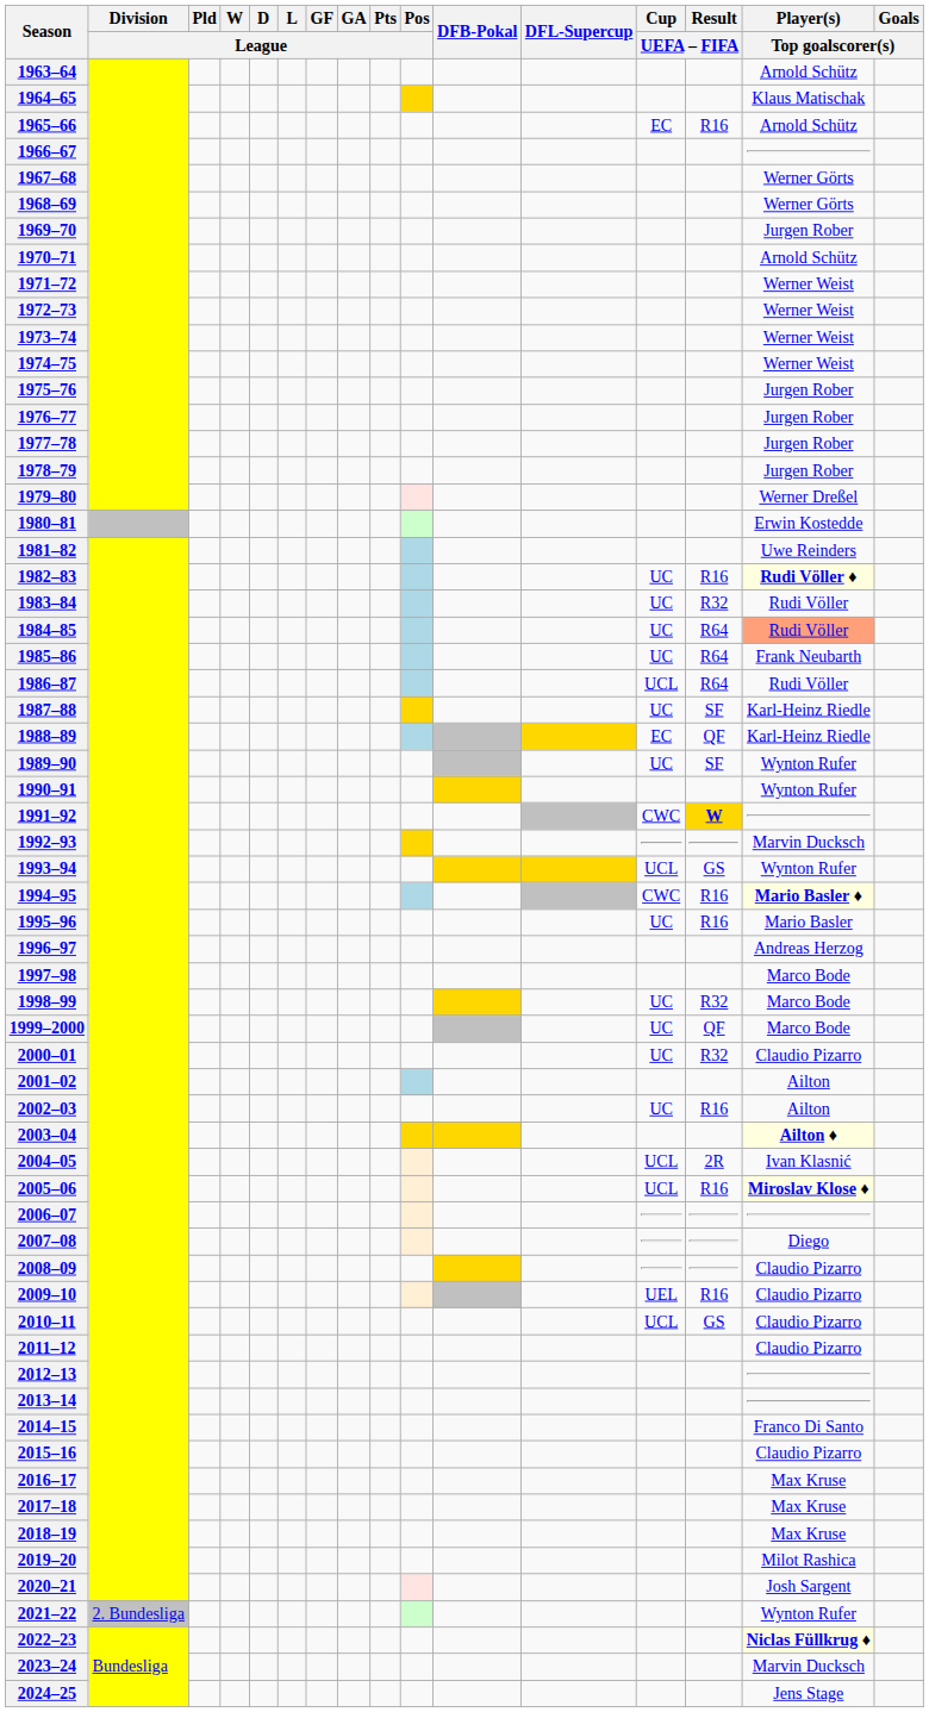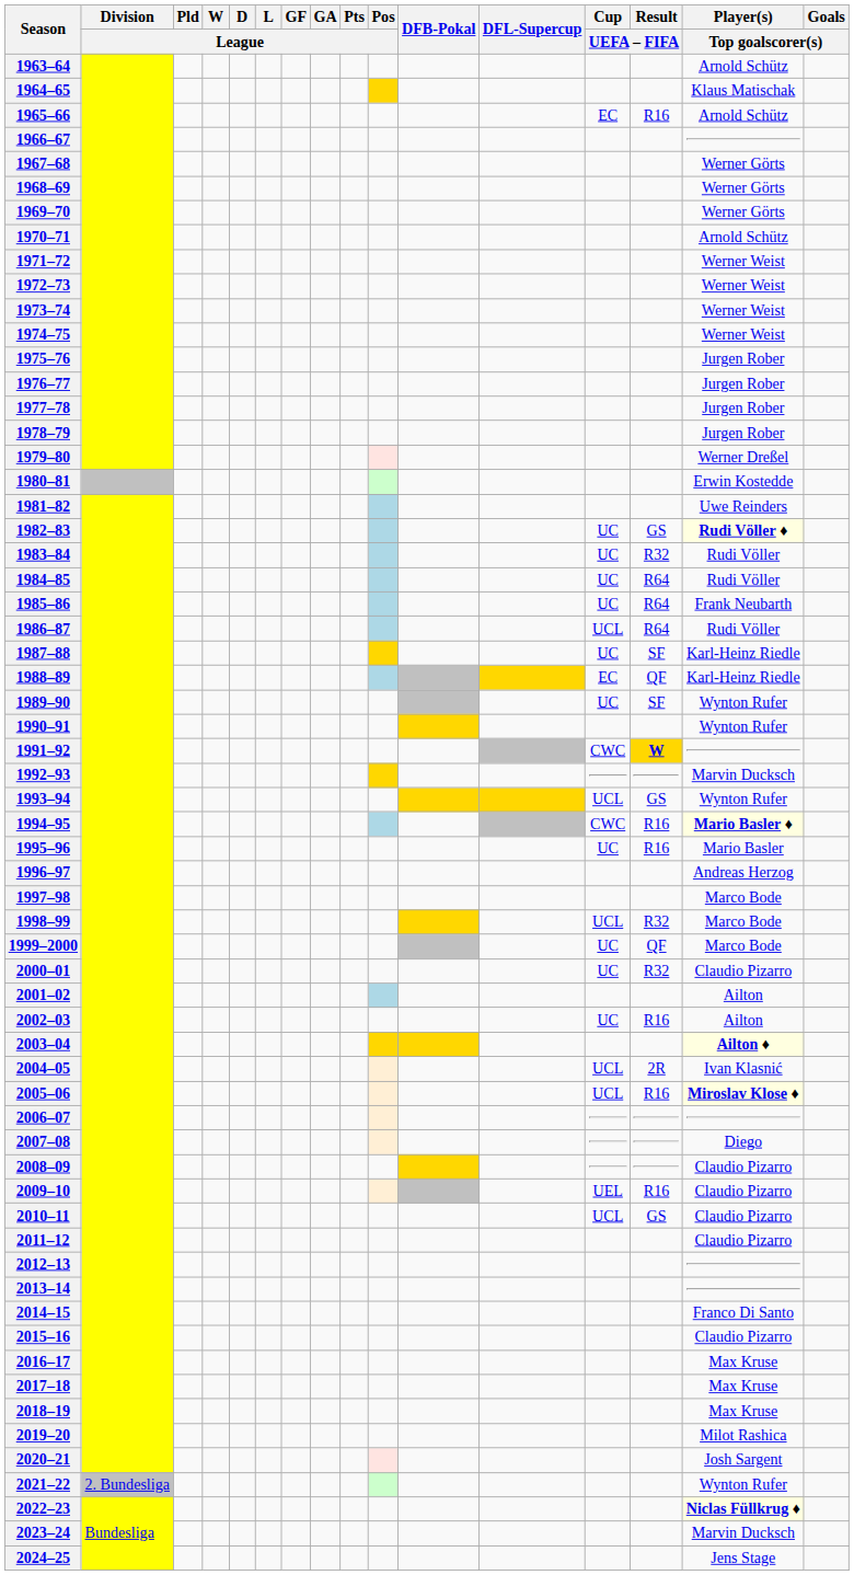 <table class="wikitable sortable" style="text-align: center">
 <tr>
 <th rowspan="2" scope="col">Season</th>
 <th scope="col">Division</th>
 <th style="width:20px;" scope="col">Pld</th>
 <th style="width:20px;" scope="col">W</th>
 <th style="width:20px;" scope="col">D</th>
 <th style="width:20px;" scope="col">L</th>
 <th style="width:20px;" scope="col">GF</th>
 <th style="width:20px;" scope="col">GA</th>
 <th style="width:20px;" scope="col">Pts</th>
 <th style="width:20px;" scope="col">Pos</th>
 <th rowspan="2" scope="col"><a href='#'>DFB-Pokal</a></th>
 <th rowspan="2" scope="col"><a href='#'>DFL-Supercup</a></th>
 <th scope="col">Cup</th>
 <th scope="col">Result</th>
 <th scope="col">Player(s)</th>
 <th scope="col">Goals</th>
 </tr>
 <tr class="unsortable">
 <th colspan="9" scope="col">League</th>
 <th colspan="2" scope="col"><a href='#'>UEFA</a> – <a href='#'>FIFA</a></th>
 <th colspan="2" scope="col">Top goalscorer(s)</th>
 </tr>
 <tr>
 <th scope="row"><a href='#'>1963–64</a></th>
 <td style="text-align:left; background:yellow" rowspan="17"></td>
 <td></td>
 <td></td>
 <td></td>
 <td></td>
 <td></td>
 <td></td>
 <td></td>
 <td></td>
 <td></td>
 <td></td>
 <td></td>
 <td></td>
 <td style="text-align:centre"><a href='#'>Arnold Schütz</a></td>
 <td></td>
 </tr>
 <tr>
 <th scope="row"><a href='#'>1964–65</a></th>
 <td></td>
 <td></td>
 <td></td>
 <td></td>
 <td></td>
 <td></td>
 <td></td>
 <td style=background:gold><span></span></td>
 <td></td>
 <td></td>
 <td></td>
 <td></td>
 <td style="text-align:centre"><a href='#'>Klaus Matischak</a></td>
 <td></td>
 </tr>
 <tr>
 <th scope="row"><a href='#'>1965–66</a></th>
 <td></td>
 <td></td>
 <td></td>
 <td></td>
 <td></td>
 <td></td>
 <td></td>
 <td></td>
 <td></td>
 <td></td>
 <td><a href='#'>EC</a></td>
 <td><a href='#'>R16</a></td>
 <td style="text-align:centre"><a href='#'>Arnold Schütz</a></td>
 <td></td>
 </tr>
 <tr>
 <th scope="row"><a href='#'>1966–67</a></th>
 <td></td>
 <td></td>
 <td></td>
 <td></td>
 <td></td>
 <td></td>
 <td></td>
 <td></td>
 <td></td>
 <td></td>
 <td></td>
 <td></td>
 <td style="text-align:centre"><hr><div></div></td>
 <td></td>
 </tr>
 <tr>
 <th scope="row"><a href='#'>1967–68</a></th>
 <td></td>
 <td></td>
 <td></td>
 <td></td>
 <td></td>
 <td></td>
 <td></td>
 <td></td>
 <td></td>
 <td></td>
 <td></td>
 <td></td>
 <td style="text-align:centre"><a href='#'>Werner Görts</a></td>
 <td></td>
 </tr>
 <tr>
 <th scope="row"><a href='#'>1968–69</a></th>
 <td></td>
 <td></td>
 <td></td>
 <td></td>
 <td></td>
 <td></td>
 <td></td>
 <td></td>
 <td></td>
 <td></td>
 <td></td>
 <td></td>
 <td style="text-align:centre"><a href='#'>Werner Görts</a></td>
 <td></td>
 </tr>
 <tr>
 <th scope="row"><a href='#'>1969–70</a></th>
 <td></td>
 <td></td>
 <td></td>
 <td></td>
 <td></td>
 <td></td>
 <td></td>
 <td></td>
 <td></td>
 <td></td>
 <td></td>
 <td></td>
-<td style="text-align:centre"><a href='#'>Jurgen Rober</a></td>
+<td style="text-align:centre"><a href='#'>Werner Görts</a></td>
 <td></td>
 </tr>
 <tr>
 <th scope="row"><a href='#'>1970–71</a></th>
 <td></td>
 <td></td>
 <td></td>
 <td></td>
 <td></td>
 <td></td>
 <td></td>
 <td></td>
 <td></td>
 <td></td>
 <td></td>
 <td></td>
 <td style="text-align:centre"><a href='#'>Arnold Schütz</a></td>
 <td></td>
 </tr>
 <tr>
 <th scope="row"><a href='#'>1971–72</a></th>
 <td></td>
 <td></td>
 <td></td>
 <td></td>
 <td></td>
 <td></td>
 <td></td>
 <td></td>
 <td></td>
 <td></td>
 <td></td>
 <td></td>
 <td style="text-align:centre"><a href='#'>Werner Weist</a></td>
 <td></td>
 </tr>
 <tr>
 <th scope="row"><a href='#'>1972–73</a></th>
 <td></td>
 <td></td>
 <td></td>
 <td></td>
 <td></td>
 <td></td>
 <td></td>
 <td></td>
 <td></td>
 <td></td>
 <td></td>
 <td></td>
 <td style="text-align:centre"><a href='#'>Werner Weist</a></td>
 <td></td>
 </tr>
 <tr>
 <th scope="row"><a href='#'>1973–74</a></th>
 <td></td>
 <td></td>
 <td></td>
 <td></td>
 <td></td>
 <td></td>
 <td></td>
 <td></td>
 <td></td>
 <td></td>
 <td></td>
 <td></td>
 <td style="text-align:centre"><a href='#'>Werner Weist</a></td>
 <td></td>
 </tr>
 <tr>
 <th scope="row"><a href='#'>1974–75</a></th>
 <td></td>
 <td></td>
 <td></td>
 <td></td>
 <td></td>
 <td></td>
 <td></td>
 <td></td>
 <td></td>
 <td></td>
 <td></td>
 <td></td>
 <td style="text-align:centre"><a href='#'>Werner Weist</a></td>
 <td></td>
 </tr>
 <tr>
 <th scope="row"><a href='#'>1975–76</a></th>
 <td></td>
 <td></td>
 <td></td>
 <td></td>
 <td></td>
 <td></td>
 <td></td>
 <td></td>
 <td></td>
 <td></td>
 <td></td>
 <td></td>
 <td style="text-align:centre"><a href='#'>Jurgen Rober</a></td>
 <td></td>
 </tr>
 <tr>
 <th scope="row"><a href='#'>1976–77</a></th>
 <td></td>
 <td></td>
 <td></td>
 <td></td>
 <td></td>
 <td></td>
 <td></td>
 <td></td>
 <td></td>
 <td></td>
 <td></td>
 <td></td>
 <td style="text-align:centre"><a href='#'>Jurgen Rober</a></td>
 <td></td>
 </tr>
 <tr>
 <th scope="row"><a href='#'>1977–78</a></th>
 <td></td>
 <td></td>
 <td></td>
 <td></td>
 <td></td>
 <td></td>
 <td></td>
 <td></td>
 <td></td>
 <td></td>
 <td></td>
 <td></td>
 <td style="text-align:centre"><a href='#'>Jurgen Rober</a></td>
 <td></td>
 </tr>
 <tr>
 <th scope="row"><a href='#'>1978–79</a></th>
 <td></td>
 <td></td>
 <td></td>
 <td></td>
 <td></td>
 <td></td>
 <td></td>
 <td></td>
 <td></td>
 <td></td>
 <td></td>
 <td></td>
 <td style="text-align:centre"><a href='#'>Jurgen Rober</a></td>
 <td></td>
 </tr>
 <tr>
 <th scope="row"><a href='#'>1979–80</a></th>
 <td></td>
 <td></td>
 <td></td>
 <td></td>
 <td></td>
 <td></td>
 <td></td>
 <td style=background:MistyRose> </td>
 <td></td>
 <td></td>
 <td></td>
 <td></td>
 <td style="text-align:centre"><a href='#'>Werner Dreßel</a></td>
 <td></td>
 </tr>
 <tr>
 <th scope="row"><a href='#'>1980–81</a></th>
 <td style="text-align:left; background:silver" rowspan="1"></td>
 <td></td>
 <td></td>
 <td></td>
 <td></td>
 <td></td>
 <td></td>
 <td></td>
 <td style=background:#cfc> </td>
 <td></td>
 <td></td>
 <td></td>
 <td></td>
 <td style="text-align:centre"><a href='#'>Erwin Kostedde</a></td>
 <td></td>
 </tr>
 <tr>
 <th scope="row"><a href='#'>1981–82</a></th>
 <td style="text-align:left; background:yellow" rowspan="40"></td>
 <td></td>
 <td></td>
 <td></td>
 <td></td>
 <td></td>
 <td></td>
 <td></td>
 <td style=background:lightblue></td>
 <td></td>
 <td></td>
 <td></td>
 <td></td>
 <td style="text-align:centre"><a href='#'>Uwe Reinders</a></td>
 <td></td>
 </tr>
 <tr>
 <th scope="row"><a href='#'>1982–83</a></th>
 <td></td>
 <td></td>
 <td></td>
 <td></td>
 <td></td>
 <td></td>
 <td></td>
 <td style=background:lightblue></td>
 <td></td>
 <td></td>
 <td><a href='#'>UC</a></td>
-<td><a href='#'>R16</a></td>
+<td><a href='#'>GS</a></td>
 <td style="text-align:centre; background:lightyellow"><strong><a href='#'>Rudi Völler</a></strong> ♦</td>
 <td></td>
 </tr>
 <tr>
 <th scope="row"><a href='#'>1983–84</a></th>
 <td></td>
 <td></td>
 <td></td>
 <td></td>
 <td></td>
 <td></td>
 <td></td>
 <td style=background:lightblue></td>
 <td></td>
 <td></td>
 <td><a href='#'>UC</a></td>
 <td><a href='#'>R32</a></td>
 <td style="text-align:centre"><a href='#'>Rudi Völler</a></td>
 <td></td>
 </tr>
 <tr>
 <th scope="row"><a href='#'>1984–85</a></th>
 <td></td>
 <td></td>
 <td></td>
 <td></td>
 <td></td>
 <td></td>
 <td></td>
 <td style=background:lightblue></td>
 <td></td>
 <td></td>
 <td><a href='#'>UC</a></td>
 <td><a href='#'>R64</a></td>
-<td style="background: lightsalmon; text-align:centre"><a href='#'>Rudi Völler</a></td>
+<td style="text-align:centre"><a href='#'>Rudi Völler</a></td>
 <td></td>
 </tr>
 <tr>
 <th scope="row"><a href='#'>1985–86</a></th>
 <td></td>
 <td></td>
 <td></td>
 <td></td>
 <td></td>
 <td></td>
 <td></td>
 <td style=background:lightblue></td>
 <td></td>
 <td></td>
 <td><a href='#'>UC</a></td>
 <td><a href='#'>R64</a></td>
 <td style="text-align:centre"><a href='#'>Frank Neubarth</a></td>
 <td></td>
 </tr>
 <tr>
 <th scope="row"><a href='#'>1986–87</a></th>
 <td></td>
 <td></td>
 <td></td>
 <td></td>
 <td></td>
 <td></td>
 <td></td>
 <td style=background:lightblue></td>
 <td></td>
 <td></td>
 <td><a href='#'>UCL</a></td>
 <td><a href='#'>R64</a></td>
 <td style="text-align:centre"><a href='#'>Rudi Völler</a></td>
 <td></td>
 </tr>
 <tr>
 <th scope="row"><a href='#'>1987–88</a></th>
 <td></td>
 <td></td>
 <td></td>
 <td></td>
 <td></td>
 <td></td>
 <td></td>
 <td style=background:gold><span></span></td>
 <td></td>
 <td></td>
 <td><a href='#'>UC</a></td>
 <td><a href='#'>SF</a></td>
 <td style="text-align:centre"><a href='#'>Karl-Heinz Riedle</a></td>
 <td></td>
 </tr>
 <tr>
 <th scope="row"><a href='#'>1988–89</a></th>
 <td></td>
 <td></td>
 <td></td>
 <td></td>
 <td></td>
 <td></td>
 <td></td>
 <td style=background:lightblue></td>
 <td style=background:silver></td>
 <td style=background:gold></td>
 <td><a href='#'>EC</a></td>
 <td><a href='#'>QF</a></td>
 <td style="text-align:centre"><a href='#'>Karl-Heinz Riedle</a></td>
 <td></td>
 </tr>
 <tr>
 <th scope="row"><a href='#'>1989–90</a></th>
 <td></td>
 <td></td>
 <td></td>
 <td></td>
 <td></td>
 <td></td>
 <td></td>
 <td></td>
 <td style=background:silver></td>
 <td></td>
 <td><a href='#'>UC</a></td>
 <td><a href='#'>SF</a></td>
 <td style="text-align:centre"><a href='#'>Wynton Rufer</a></td>
 <td></td>
 </tr>
 <tr>
 <th scope="row"><a href='#'>1990–91</a></th>
 <td></td>
 <td></td>
 <td></td>
 <td></td>
 <td></td>
 <td></td>
 <td></td>
 <td></td>
 <td style=background:gold></td>
 <td></td>
 <td></td>
 <td></td>
 <td style="text-align:centre"><a href='#'>Wynton Rufer</a></td>
 <td></td>
 </tr>
 <tr>
 <th scope="row"><a href='#'>1991–92</a></th>
 <td></td>
 <td></td>
 <td></td>
 <td></td>
 <td></td>
 <td></td>
 <td></td>
 <td></td>
 <td></td>
 <td style=background:silver></td>
 <td><a href='#'>CWC</a></td>
 <td style=background:gold><a href='#'><span><strong>W</strong></span></a></td>
 <td style="text-align:centre"><hr><div></div></td>
 <td></td>
 </tr>
 <tr>
 <th scope="row"><a href='#'>1992–93</a></th>
 <td></td>
 <td></td>
 <td></td>
 <td></td>
 <td></td>
 <td></td>
 <td></td>
 <td style=background:gold><span></span></td>
 <td></td>
 <td></td>
 <td><hr><div></div></td>
 <td><div></div><hr><div></div></td>
 <td style="text-align:centre"><a href='#'>Marvin Ducksch</a></td>
 <td></td>
 </tr>
 <tr>
 <th scope="row"><a href='#'>1993–94</a></th>
 <td></td>
 <td></td>
 <td></td>
 <td></td>
 <td></td>
 <td></td>
 <td></td>
 <td></td>
 <td style=background:gold></td>
 <td style=background:gold></td>
 <td><a href='#'>UCL</a></td>
 <td><a href='#'>GS</a></td>
 <td style="text-align:centre"><a href='#'>Wynton Rufer</a></td>
 <td></td>
 </tr>
 <tr>
 <th scope="row"><a href='#'>1994–95</a></th>
 <td></td>
 <td></td>
 <td></td>
 <td></td>
 <td></td>
 <td></td>
 <td></td>
 <td style=background:lightblue></td>
 <td></td>
 <td style=background:silver></td>
 <td><a href='#'>CWC</a></td>
 <td><a href='#'>R16</a></td>
 <td style="text-align:centre; background:lightyellow"><strong><a href='#'>Mario Basler</a></strong> ♦</td>
 <td></td>
 </tr>
 <tr>
 <th scope="row"><a href='#'>1995–96</a></th>
 <td></td>
 <td></td>
 <td></td>
 <td></td>
 <td></td>
 <td></td>
 <td></td>
 <td></td>
 <td></td>
 <td></td>
 <td><a href='#'>UC</a></td>
 <td><a href='#'>R16</a></td>
 <td style="text-align:centre"><a href='#'>Mario Basler</a></td>
 <td></td>
 </tr>
 <tr>
 <th scope="row"><a href='#'>1996–97</a></th>
 <td></td>
 <td></td>
 <td></td>
 <td></td>
 <td></td>
 <td></td>
 <td></td>
 <td></td>
 <td></td>
 <td></td>
 <td></td>
 <td></td>
 <td style="text-align:centre"><a href='#'>Andreas Herzog</a></td>
 <td></td>
 </tr>
 <tr>
 <th scope="row"><a href='#'>1997–98</a></th>
 <td></td>
 <td></td>
 <td></td>
 <td></td>
 <td></td>
 <td></td>
 <td></td>
 <td></td>
 <td></td>
 <td></td>
 <td></td>
 <td></td>
 <td style="text-align:centre"><a href='#'>Marco Bode</a></td>
 <td></td>
 </tr>
 <tr>
 <th scope="row"><a href='#'>1998–99</a></th>
 <td></td>
 <td></td>
 <td></td>
 <td></td>
 <td></td>
 <td></td>
 <td></td>
 <td></td>
 <td style=background:gold></td>
 <td></td>
-<td><a href='#'>UC</a></td>
+<td><a href='#'>UCL</a></td>
 <td><a href='#'>R32</a></td>
 <td style="text-align:centre"><a href='#'>Marco Bode</a></td>
 <td></td>
 </tr>
 <tr>
 <th scope="row"><a href='#'>1999–2000</a></th>
 <td></td>
 <td></td>
 <td></td>
 <td></td>
 <td></td>
 <td></td>
 <td></td>
 <td></td>
 <td style=background:silver></td>
 <td></td>
 <td><a href='#'>UC</a></td>
 <td><a href='#'>QF</a></td>
 <td style="text-align:centre"><a href='#'>Marco Bode</a></td>
 <td></td>
 </tr>
 <tr>
 <th scope="row"><a href='#'>2000–01</a></th>
 <td></td>
 <td></td>
 <td></td>
 <td></td>
 <td></td>
 <td></td>
 <td></td>
 <td></td>
 <td></td>
 <td></td>
 <td><a href='#'>UC</a></td>
 <td><a href='#'>R32</a></td>
 <td style="text-align:centre"><a href='#'>Claudio Pizarro</a></td>
 <td></td>
 </tr>
 <tr>
 <th scope="row"><a href='#'>2001–02</a></th>
 <td></td>
 <td></td>
 <td></td>
 <td></td>
 <td></td>
 <td></td>
 <td></td>
 <td style=background:lightblue></td>
 <td></td>
 <td></td>
 <td></td>
 <td></td>
 <td style="text-align:centre"><a href='#'>Ailton</a></td>
 <td></td>
 </tr>
 <tr>
 <th scope="row"><a href='#'>2002–03</a></th>
 <td></td>
 <td></td>
 <td></td>
 <td></td>
 <td></td>
 <td></td>
 <td></td>
 <td></td>
 <td></td>
 <td></td>
 <td><a href='#'>UC</a></td>
 <td><a href='#'>R16</a></td>
 <td style="text-align:centre"><a href='#'>Ailton</a></td>
 <td></td>
 </tr>
 <tr>
 <th scope="row"><a href='#'>2003–04</a></th>
 <td></td>
 <td></td>
 <td></td>
 <td></td>
 <td></td>
 <td></td>
 <td></td>
 <td style=background:gold;color:red></td>
 <td style=background:gold></td>
 <td></td>
 <td></td>
 <td></td>
 <td style="text-align:centre; background:lightyellow"><strong><a href='#'>Ailton</a></strong> ♦</td>
 <td></td>
 </tr>
 <tr>
 <th scope="row"><a href='#'>2004–05</a></th>
 <td></td>
 <td></td>
 <td></td>
 <td></td>
 <td></td>
 <td></td>
 <td></td>
 <td style=background:PapayaWhip></td>
 <td></td>
 <td></td>
 <td><a href='#'>UCL</a></td>
 <td><a href='#'>2R</a></td>
 <td style="text-align:centre"><a href='#'>Ivan Klasnić</a></td>
 <td></td>
 </tr>
 <tr>
 <th scope="row"><a href='#'>2005–06</a></th>
 <td></td>
 <td></td>
 <td></td>
 <td></td>
 <td></td>
 <td></td>
 <td></td>
 <td style=background:PapayaWhip></td>
 <td></td>
 <td></td>
 <td><a href='#'>UCL</a></td>
 <td><a href='#'>R16</a></td>
 <td style="text-align:centre; background:lightyellow"><strong><a href='#'>Miroslav Klose</a></strong> ♦</td>
 <td></td>
 </tr>
 <tr>
 <th scope="row"><a href='#'>2006–07</a></th>
 <td></td>
 <td></td>
 <td></td>
 <td></td>
 <td></td>
 <td></td>
 <td></td>
 <td style=background:PapayaWhip></td>
 <td></td>
 <td></td>
 <td><hr><div></div></td>
 <td><hr><div></div></td>
 <td style="text-align:centre"><hr><div></div></td>
 <td></td>
 </tr>
 <tr>
 <th scope="row"><a href='#'>2007–08</a></th>
 <td></td>
 <td></td>
 <td></td>
 <td></td>
 <td></td>
 <td></td>
 <td></td>
 <td style=background:PapayaWhip></td>
 <td></td>
 <td></td>
 <td><hr><div></div></td>
 <td><hr><div></div></td>
 <td style="text-align:centre"><a href='#'>Diego</a></td>
 <td></td>
 </tr>
 <tr>
 <th scope="row"><a href='#'>2008–09</a></th>
 <td></td>
 <td></td>
 <td></td>
 <td></td>
 <td></td>
 <td></td>
 <td></td>
 <td></td>
 <td style=background:gold></td>
 <td></td>
 <td><hr><div></div></td>
 <td><hr><div></div></td>
 <td style="text-align:centre"><a href='#'>Claudio Pizarro</a></td>
 <td></td>
 </tr>
 <tr>
 <th scope="row"><a href='#'>2009–10</a></th>
 <td></td>
 <td></td>
 <td></td>
 <td></td>
 <td></td>
 <td></td>
 <td></td>
 <td style=background:PapayaWhip></td>
 <td style=background:silver></td>
 <td></td>
 <td><a href='#'>UEL</a></td>
 <td><a href='#'>R16</a></td>
 <td style="text-align:centre"><a href='#'>Claudio Pizarro</a></td>
 <td></td>
 </tr>
 <tr>
 <th scope="row"><a href='#'>2010–11</a></th>
 <td></td>
 <td></td>
 <td></td>
 <td></td>
 <td></td>
 <td></td>
 <td></td>
 <td></td>
 <td></td>
 <td></td>
 <td><a href='#'>UCL</a></td>
 <td><a href='#'>GS</a></td>
 <td style="text-align:centre"><a href='#'>Claudio Pizarro</a></td>
 <td></td>
 </tr>
 <tr>
 <th scope="row"><a href='#'>2011–12</a></th>
 <td></td>
 <td></td>
 <td></td>
 <td></td>
 <td></td>
 <td></td>
 <td></td>
 <td></td>
 <td></td>
 <td></td>
 <td></td>
 <td></td>
 <td style="text-align:centre"><a href='#'>Claudio Pizarro</a></td>
 <td></td>
 </tr>
 <tr>
 <th scope="row"><a href='#'>2012–13</a></th>
 <td></td>
 <td></td>
 <td></td>
 <td></td>
 <td></td>
 <td></td>
 <td></td>
 <td></td>
 <td></td>
 <td></td>
 <td></td>
 <td></td>
 <td style="text-align:centre"><hr><div></div></td>
 <td></td>
 </tr>
 <tr>
 <th scope="row"><a href='#'>2013–14</a></th>
 <td></td>
 <td></td>
 <td></td>
 <td></td>
 <td></td>
 <td></td>
 <td></td>
 <td></td>
 <td></td>
 <td></td>
 <td></td>
 <td></td>
 <td style="text-align:centre"><hr><div></div></td>
 <td></td>
 </tr>
 <tr>
 <th scope="row"><a href='#'>2014–15</a></th>
 <td></td>
 <td></td>
 <td></td>
 <td></td>
 <td></td>
 <td></td>
 <td></td>
 <td></td>
 <td></td>
 <td></td>
 <td></td>
 <td></td>
 <td style="text-align:centre"><a href='#'>Franco Di Santo</a></td>
 <td></td>
 </tr>
 <tr>
 <th scope="row"><a href='#'>2015–16</a></th>
 <td></td>
 <td></td>
 <td></td>
 <td></td>
 <td></td>
 <td></td>
 <td></td>
 <td></td>
 <td></td>
 <td></td>
 <td></td>
 <td></td>
 <td style="text-align:centre"><a href='#'>Claudio Pizarro</a></td>
 <td></td>
 </tr>
 <tr>
 <th scope="row"><a href='#'>2016–17</a></th>
 <td></td>
 <td></td>
 <td></td>
 <td></td>
 <td></td>
 <td></td>
 <td></td>
 <td></td>
 <td></td>
 <td></td>
 <td></td>
 <td></td>
 <td style="text-align:centre"><a href='#'>Max Kruse</a></td>
 <td></td>
 </tr>
 <tr>
 <th scope="row"><a href='#'>2017–18</a></th>
 <td></td>
 <td></td>
 <td></td>
 <td></td>
 <td></td>
 <td></td>
 <td></td>
 <td></td>
 <td></td>
 <td></td>
 <td></td>
 <td></td>
 <td style="text-align:centre"><a href='#'>Max Kruse</a></td>
 <td></td>
 </tr>
 <tr>
 <th scope="row"><a href='#'>2018–19</a></th>
 <td></td>
 <td></td>
 <td></td>
 <td></td>
 <td></td>
 <td></td>
 <td></td>
 <td></td>
 <td></td>
 <td></td>
 <td></td>
 <td></td>
 <td style="text-align:centre"><a href='#'>Max Kruse</a></td>
 <td></td>
 </tr>
 <tr>
 <th scope="row"><a href='#'>2019–20</a></th>
 <td></td>
 <td></td>
 <td></td>
 <td></td>
 <td></td>
 <td></td>
 <td></td>
 <td></td>
 <td></td>
 <td></td>
 <td></td>
 <td></td>
 <td style="text-align:centre"><a href='#'>Milot Rashica</a></td>
 <td></td>
 </tr>
 <tr>
 <th scope="row"><a href='#'>2020–21</a></th>
 <td></td>
 <td></td>
 <td></td>
 <td></td>
 <td></td>
 <td></td>
 <td></td>
 <td style=background:MistyRose> </td>
 <td></td>
 <td></td>
 <td></td>
 <td></td>
 <td style="text-align:centre"><a href='#'>Josh Sargent</a></td>
 <td></td>
 </tr>
 <tr>
 <th scope="row"><a href='#'>2021–22</a></th>
 <td style="text-align:left; background:silver"><a href='#'>2. Bundesliga</a></td>
 <td></td>
 <td></td>
 <td></td>
 <td></td>
 <td></td>
 <td></td>
 <td></td>
 <td style=background:#cfc> </td>
 <td></td>
 <td></td>
 <td></td>
 <td></td>
 <td style="text-align:centre"><a href='#'>Wynton Rufer</a></td>
 <td></td>
 </tr>
 <tr>
 <th scope="row"><a href='#'>2022–23</a></th>
 <td style="text-align:left; background:yellow" rowspan="3"><a href='#'>Bundesliga</a></td>
 <td></td>
 <td></td>
 <td></td>
 <td></td>
 <td></td>
 <td></td>
 <td></td>
 <td></td>
 <td></td>
 <td></td>
 <td></td>
 <td></td>
 <td style="text-align:centre; background:lightyellow"><strong><a href='#'>Niclas Füllkrug</a></strong> ♦</td>
 <td></td>
 </tr>
 <tr>
 <th scope="row"><a href='#'>2023–24</a></th>
 <td></td>
 <td></td>
 <td></td>
 <td></td>
 <td></td>
 <td></td>
 <td></td>
 <td></td>
 <td></td>
 <td></td>
 <td></td>
 <td></td>
 <td style="text-align:centre"><a href='#'>Marvin Ducksch</a></td>
 <td></td>
 </tr>
 <tr>
 <th scope="row"><a href='#'>2024–25</a></th>
 <td></td>
 <td></td>
 <td></td>
 <td></td>
 <td></td>
 <td></td>
 <td></td>
 <td></td>
 <td></td>
 <td></td>
 <td></td>
 <td></td>
 <td style="text-align:centre"><a href='#'>Jens Stage</a></td>
 <td></td>
 </tr>
 </table>
